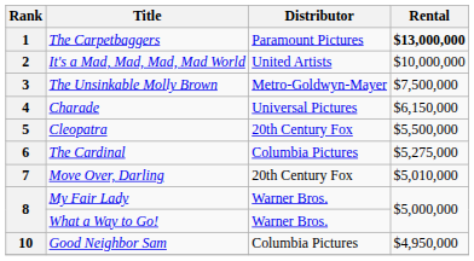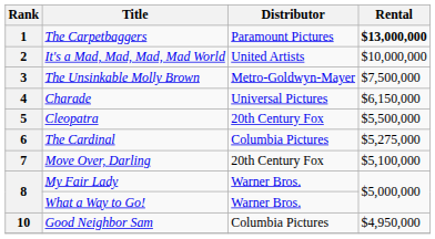 <table class="wikitable sortable" style="margin:auto; margin:auto;">
 <tr>
 <th>Rank</th>
 <th>Title</th>
 <th>Distributor</th>
 <th>Rental</th>
 </tr>
 <tr>
 <th style="text-align:center;">1</th>
 <td><em><a href='#'>The Carpetbaggers</a></em></td>
 <td><a href='#'>Paramount Pictures</a></td>
 <td><strong>$13,000,000</strong></td>
 </tr>
 <tr>
 <th style="text-align:center;">2</th>
 <td><em><a href='#'>It's a Mad, Mad, Mad, Mad World</a></em></td>
 <td><a href='#'>United Artists</a></td>
 <td>$10,000,000</td>
 </tr>
 <tr>
 <th style="text-align:center;">3</th>
 <td><em><a href='#'>The Unsinkable Molly Brown</a></em></td>
 <td><a href='#'>Metro-Goldwyn-Mayer</a></td>
 <td>$7,500,000</td>
 </tr>
 <tr>
 <th style="text-align:center;">4</th>
 <td><em><a href='#'>Charade</a></em></td>
 <td><a href='#'>Universal Pictures</a></td>
 <td>$6,150,000</td>
 </tr>
 <tr>
 <th style="text-align:center;">5</th>
 <td><em><a href='#'>Cleopatra</a></em></td>
 <td><a href='#'>20th Century Fox</a></td>
 <td>$5,500,000</td>
 </tr>
 <tr>
 <th style="text-align:center;">6</th>
 <td><em><a href='#'>The Cardinal</a></em></td>
 <td><a href='#'>Columbia Pictures</a></td>
 <td>$5,275,000</td>
 </tr>
 <tr>
 <th style="text-align:center;">7</th>
 <td><em><a href='#'>Move Over, Darling</a></em></td>
 <td>20th Century Fox</td>
-<td>$5,010,000</td>
+<td>$5,100,000</td>
 </tr>
 <tr>
 <th rowspan="2" style="text-align:center;">8</th>
 <td><em><a href='#'>My Fair Lady</a></em></td>
 <td><a href='#'>Warner Bros.</a></td>
 <td rowspan="2">$5,000,000</td>
 </tr>
 <tr>
 <td><em><a href='#'>What a Way to Go!</a></em></td>
 <td><a href='#'>Warner Bros.</a></td>
 </tr>
 <tr>
 <th style="text-align:center;">10</th>
 <td><em><a href='#'>Good Neighbor Sam</a></em></td>
 <td>Columbia Pictures</td>
 <td>$4,950,000</td>
 </tr>
 <tr>
 </tr>
 </table>
